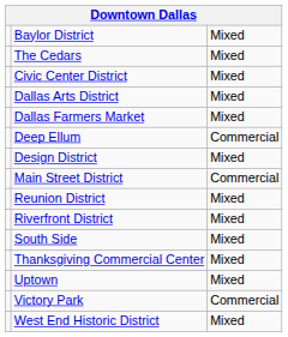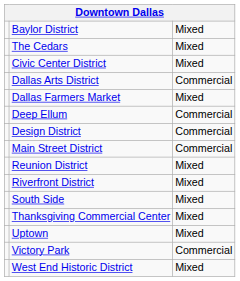 <table class="wikitable">
 <tr>
 <th colspan="3"><a href='#'>Downtown Dallas</a></th>
 </tr>
 <tr>
 <td></td>
 <td><a href='#'>Baylor District</a></td>
 <td>Mixed</td>
 </tr>
 <tr>
 <td></td>
 <td><a href='#'>The Cedars</a></td>
 <td>Mixed</td>
 </tr>
 <tr>
 <td></td>
 <td><a href='#'>Civic Center District</a></td>
 <td>Mixed</td>
 </tr>
 <tr>
 <td></td>
 <td><a href='#'>Dallas Arts District</a></td>
-<td>Mixed</td>
+<td>Commercial</td>
 </tr>
 <tr>
 <td></td>
 <td><a href='#'>Dallas Farmers Market</a></td>
 <td>Mixed</td>
 </tr>
 <tr>
 <td></td>
 <td><a href='#'>Deep Ellum</a></td>
 <td>Commercial</td>
 </tr>
 <tr>
 <td></td>
 <td><a href='#'>Design District</a></td>
-<td>Mixed</td>
+<td>Commercial</td>
 </tr>
 <tr>
 <td></td>
 <td><a href='#'>Main Street District</a></td>
 <td>Commercial</td>
 </tr>
 <tr>
 <td></td>
 <td><a href='#'>Reunion District</a></td>
 <td>Mixed</td>
 </tr>
 <tr>
 <td></td>
 <td><a href='#'>Riverfront District</a></td>
 <td>Mixed</td>
 </tr>
 <tr>
 <td></td>
 <td><a href='#'>South Side</a></td>
 <td>Mixed</td>
 </tr>
 <tr>
 <td></td>
 <td><a href='#'>Thanksgiving Commercial Center</a></td>
 <td>Mixed</td>
 </tr>
 <tr>
 <td></td>
 <td><a href='#'>Uptown</a></td>
 <td>Mixed</td>
 </tr>
 <tr>
 <td></td>
 <td><a href='#'>Victory Park</a></td>
 <td>Commercial</td>
 </tr>
 <tr>
 <td></td>
 <td><a href='#'>West End Historic District</a></td>
 <td>Mixed</td>
 </tr>
 </table>
